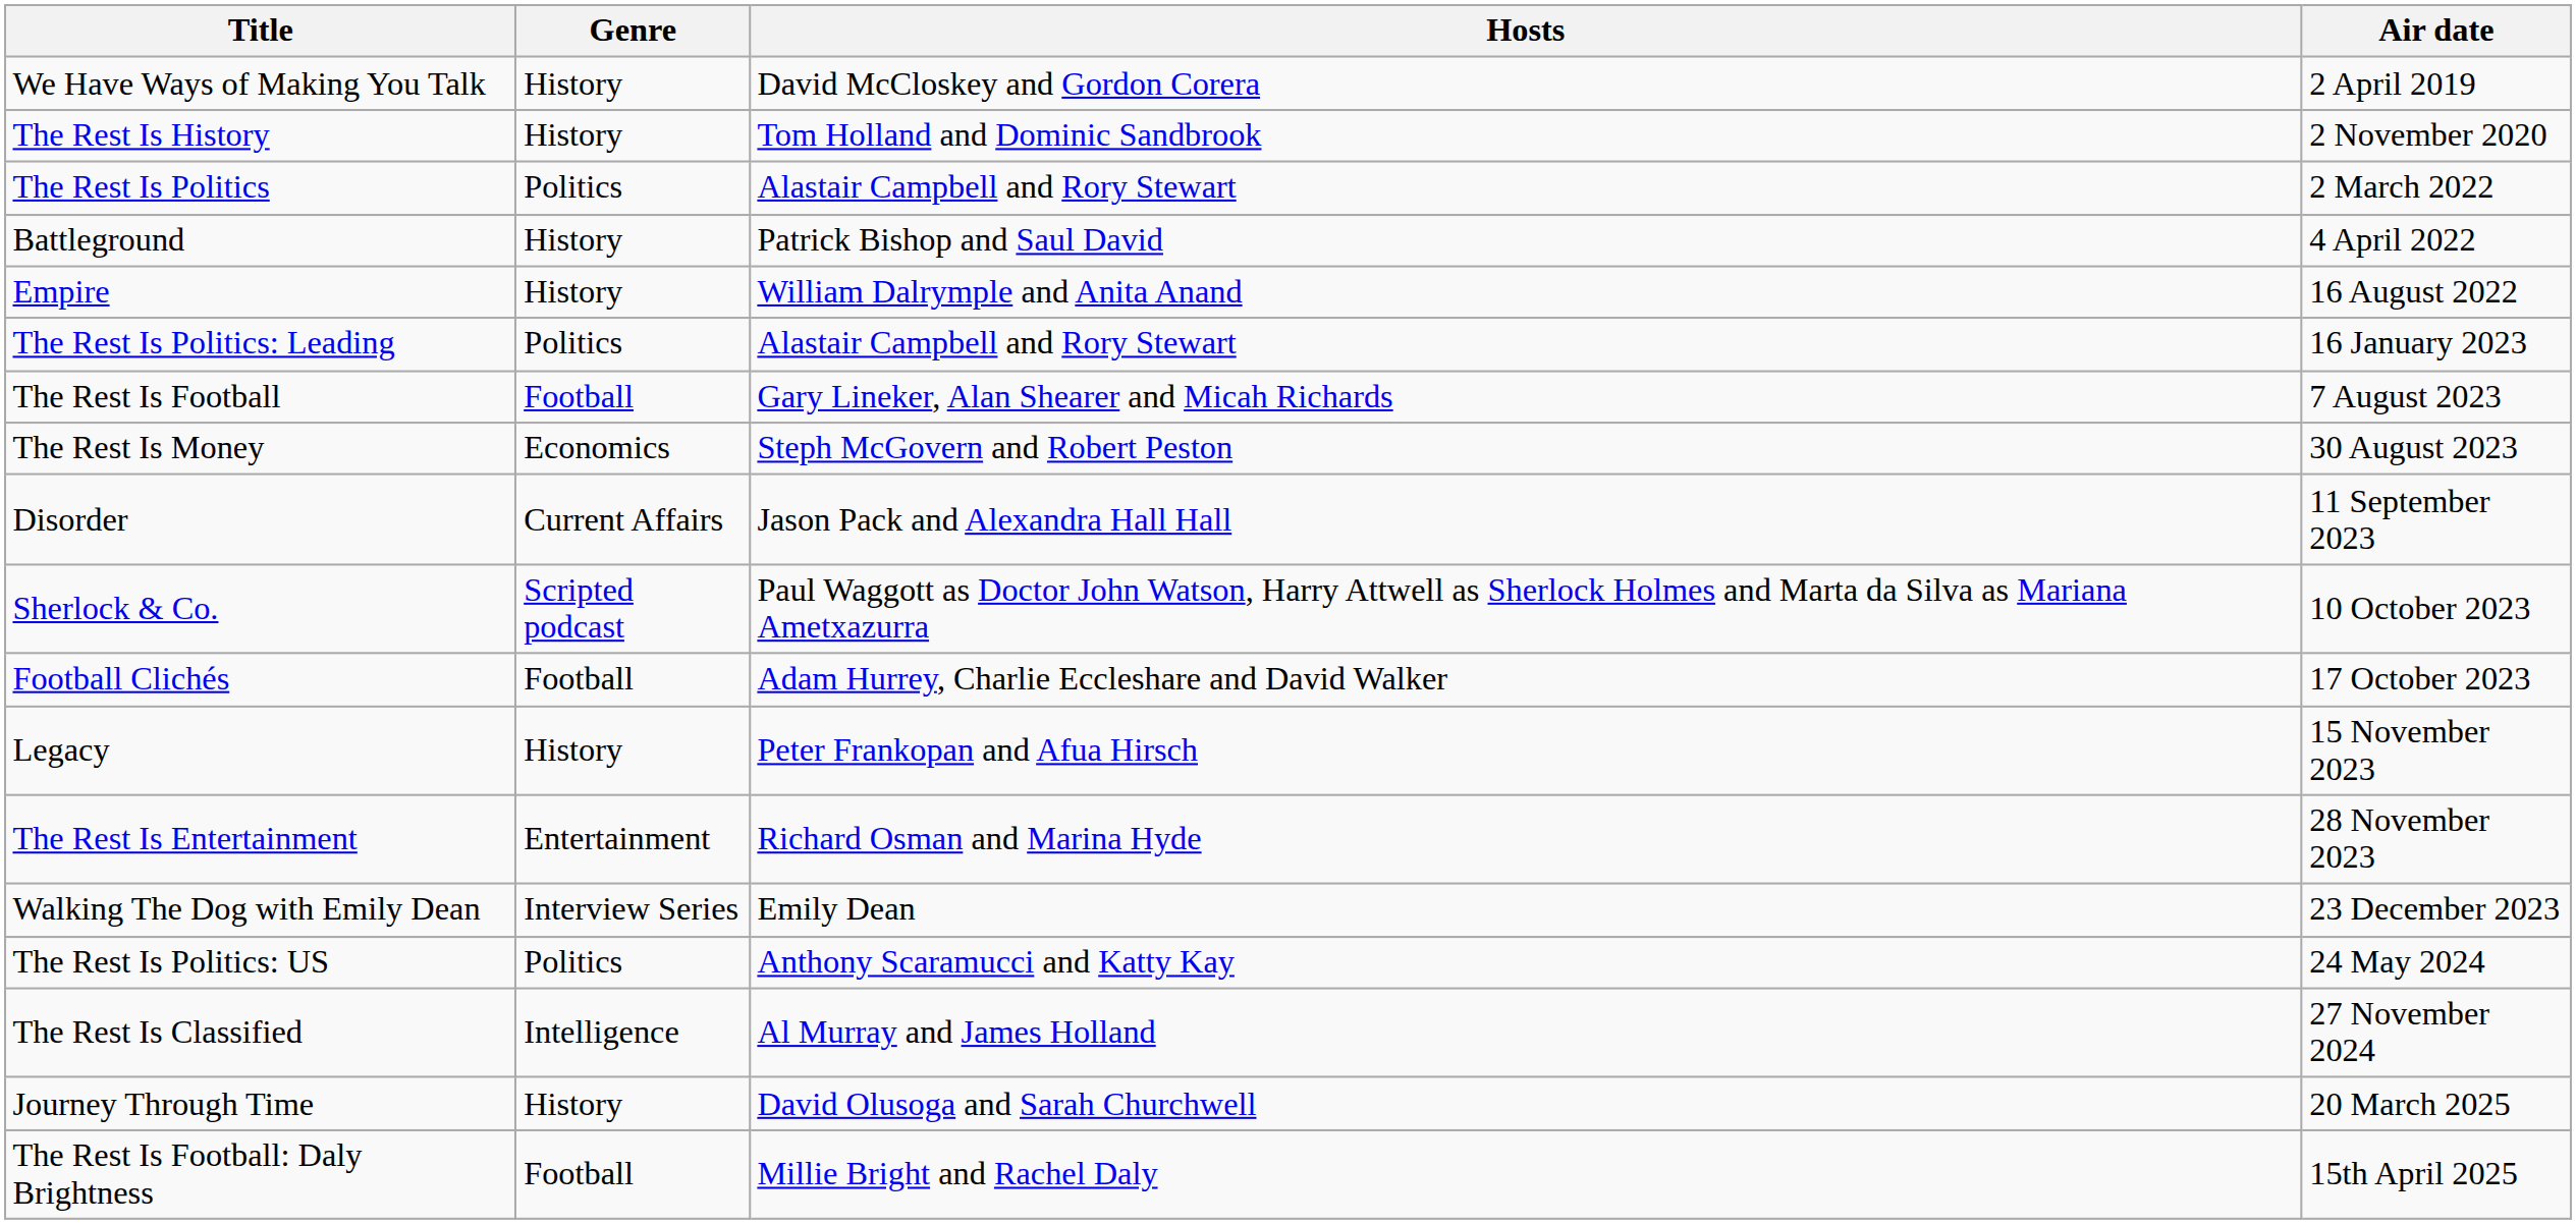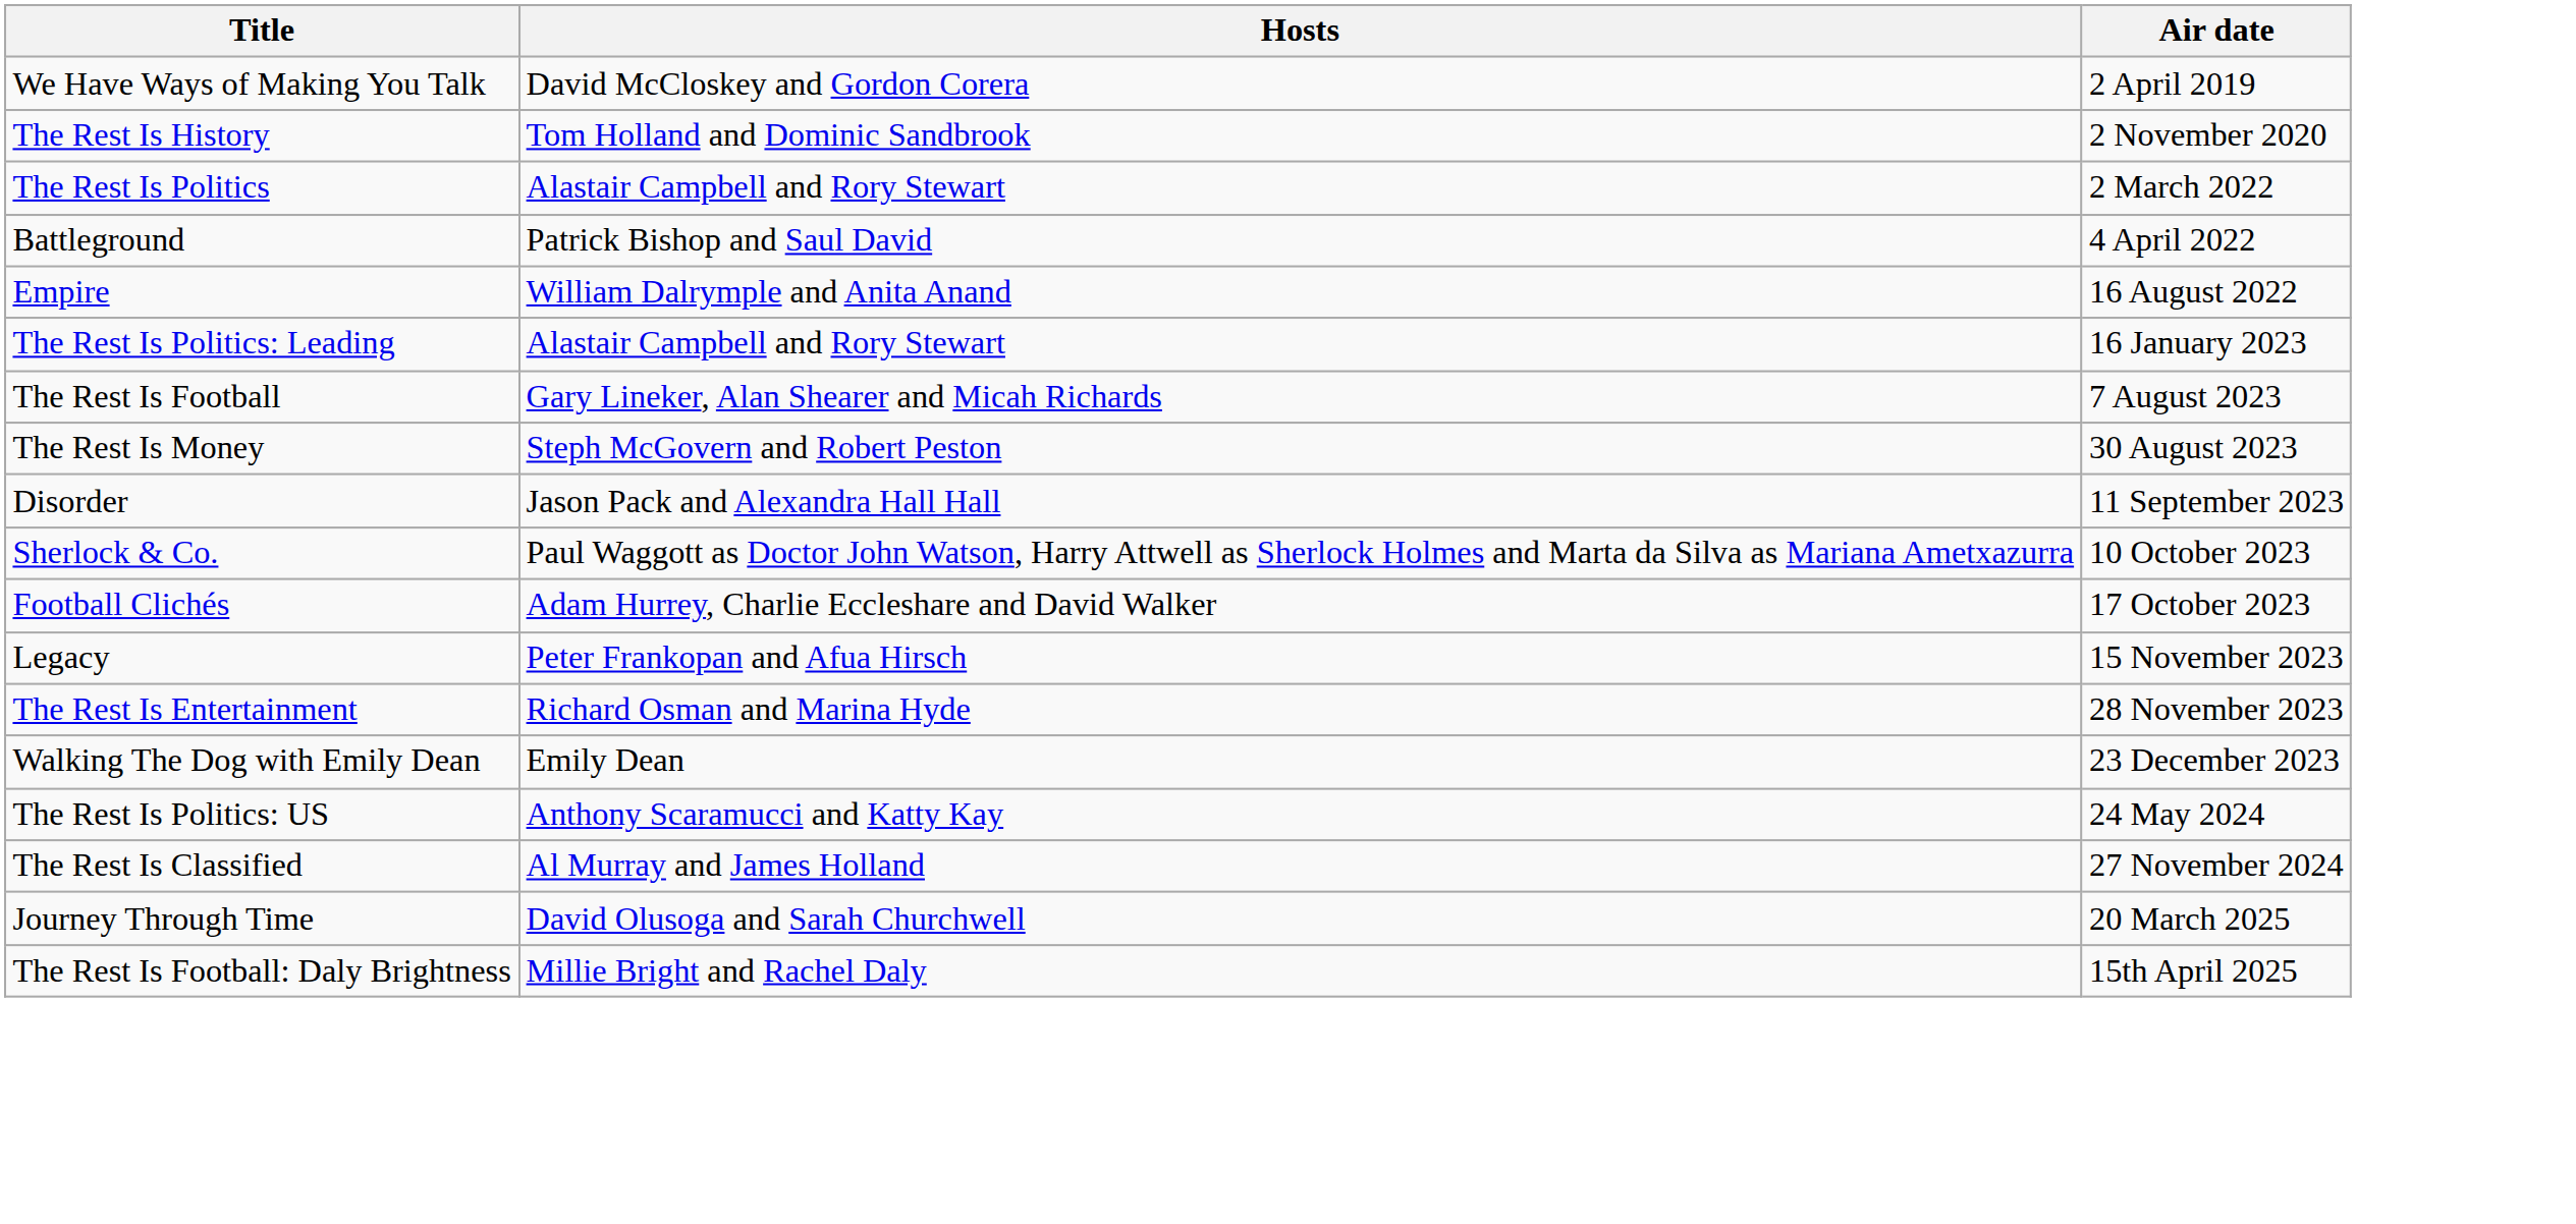 <table class="wikitable">
 <tr>
 <th>Title</th>
-<th>Genre</th>
 <th>Hosts</th>
 <th>Air date</th>
 </tr>
 <tr>
 <td>We Have Ways of Making You Talk</td>
-<td>History</td>
 <td>David McCloskey and <a href='#'>Gordon Corera</a></td>
 <td>2 April 2019</td>
 </tr>
 <tr>
 <td><a href='#'>The Rest Is History</a></td>
-<td>History</td>
 <td><a href='#'>Tom Holland</a> and <a href='#'>Dominic Sandbrook</a></td>
 <td>2 November 2020</td>
 </tr>
 <tr>
 <td><a href='#'>The Rest Is Politics</a></td>
-<td>Politics</td>
 <td><a href='#'>Alastair Campbell</a> and <a href='#'>Rory Stewart</a></td>
 <td>2 March 2022</td>
 </tr>
 <tr>
 <td>Battleground</td>
-<td>History</td>
 <td>Patrick Bishop and <a href='#'>Saul David</a></td>
 <td>4 April 2022</td>
 </tr>
 <tr>
 <td><a href='#'>Empire</a></td>
-<td>History</td>
 <td><a href='#'>William Dalrymple</a> and <a href='#'>Anita Anand</a></td>
 <td>16 August 2022</td>
 </tr>
 <tr>
 <td><a href='#'>The Rest Is Politics: Leading</a></td>
-<td>Politics</td>
 <td><a href='#'>Alastair Campbell</a> and <a href='#'>Rory Stewart</a></td>
 <td>16 January 2023</td>
 </tr>
 <tr>
 <td>The Rest Is Football</td>
-<td><a href='#'>Football</a></td>
 <td><a href='#'>Gary Lineker</a>, <a href='#'>Alan Shearer</a> and <a href='#'>Micah Richards</a></td>
 <td>7 August 2023</td>
 </tr>
 <tr>
 <td>The Rest Is Money</td>
-<td>Economics</td>
 <td><a href='#'>Steph McGovern</a> and <a href='#'>Robert Peston</a></td>
 <td>30 August 2023</td>
 </tr>
 <tr>
 <td>Disorder</td>
-<td>Current Affairs</td>
 <td>Jason Pack and <a href='#'>Alexandra Hall Hall</a></td>
 <td>11 September 2023</td>
 </tr>
 <tr>
 <td><a href='#'>Sherlock & Co.</a></td>
-<td><a href='#'>Scripted podcast</a></td>
 <td>Paul Waggott as <a href='#'>Doctor John Watson</a>, Harry Attwell as <a href='#'>Sherlock Holmes</a> and Marta da Silva as <a href='#'>Mariana Ametxazurra</a></td>
 <td>10 October 2023</td>
 </tr>
 <tr>
 <td><a href='#'>Football Clichés</a></td>
-<td>Football</td>
 <td><a href='#'>Adam Hurrey</a>, Charlie Eccleshare and David Walker</td>
 <td>17 October 2023</td>
 </tr>
 <tr>
 <td>Legacy</td>
-<td>History</td>
 <td><a href='#'>Peter Frankopan</a> and <a href='#'>Afua Hirsch</a></td>
 <td>15 November 2023</td>
 </tr>
 <tr>
 <td><a href='#'>The Rest Is Entertainment</a></td>
-<td>Entertainment</td>
 <td><a href='#'>Richard Osman</a> and <a href='#'>Marina Hyde</a></td>
 <td>28 November 2023</td>
 </tr>
 <tr>
 <td>Walking The Dog with Emily Dean</td>
-<td>Interview Series</td>
 <td>Emily Dean</td>
 <td>23 December 2023</td>
 </tr>
 <tr>
 <td>The Rest Is Politics: US</td>
-<td>Politics</td>
 <td><a href='#'>Anthony Scaramucci</a> and <a href='#'>Katty Kay</a></td>
 <td>24 May 2024</td>
 </tr>
 <tr>
 <td>The Rest Is Classified</td>
-<td>Intelligence</td>
 <td><a href='#'>Al Murray</a> and <a href='#'>James Holland</a></td>
 <td>27 November 2024</td>
 </tr>
 <tr>
 <td>Journey Through Time</td>
-<td>History</td>
 <td><a href='#'>David Olusoga</a> and <a href='#'>Sarah Churchwell</a></td>
 <td>20 March 2025</td>
 </tr>
 <tr>
 <td>The Rest Is Football: Daly Brightness</td>
-<td>Football</td>
 <td><a href='#'>Millie Bright</a> and <a href='#'>Rachel Daly</a></td>
 <td>15th April 2025</td>
 </tr>
 </table>
